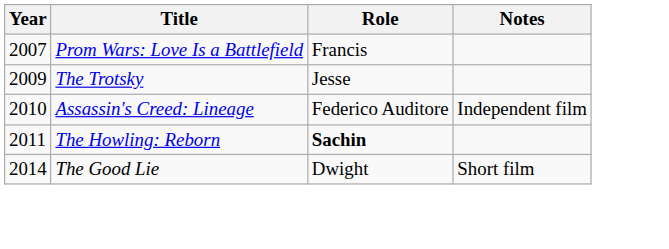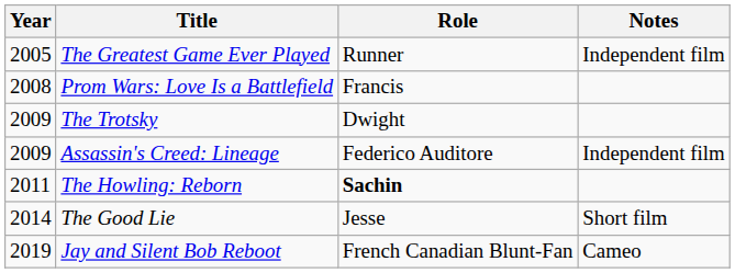 <table class="wikitable sortable">
 <tr>
 <th>Year</th>
 <th>Title</th>
 <th>Role</th>
 <th class="unsortable">Notes</th>
 </tr>
 <tr>
-<td>2007</td>
+<td>2005</td>
+<td><em><a href='#'>The Greatest Game Ever Played</a></em></td>
+<td>Runner</td>
+<td>Independent film</td>
+</tr>
+<tr>
+<td>2008</td>
 <td><em><a href='#'>Prom Wars: Love Is a Battlefield</a></em></td>
 <td>Francis</td>
 <td></td>
 </tr>
 <tr>
 <td>2009</td>
 <td><em><a href='#'>The Trotsky</a></em></td>
-<td>Jesse</td>
+<td>Dwight</td>
 <td></td>
 </tr>
 <tr>
-<td>2010</td>
+<td>2009</td>
 <td><em><a href='#'>Assassin's Creed: Lineage</a></em></td>
 <td>Federico Auditore</td>
 <td>Independent film</td>
 </tr>
 <tr>
 <td>2011</td>
 <td><em><a href='#'>The Howling: Reborn</a></em></td>
 <td><strong>Sachin</strong></td>
 <td></td>
 </tr>
 <tr>
 <td>2014</td>
 <td><em>The Good Lie</em></td>
-<td>Dwight</td>
+<td>Jesse</td>
 <td>Short film</td>
 </tr>
+<tr>
+<td>2019</td>
+<td><em><a href='#'>Jay and Silent Bob Reboot</a></em></td>
+<td>French Canadian Blunt-Fan</td>
+<td>Cameo</td>
+</tr>
 </table>
